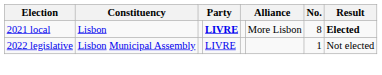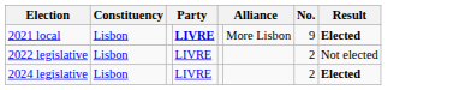 <table class="wikitable" style="text-align:left;">
 <tr>
 <th scope=col>Election</th>
 <th scope=col>Constituency</th>
 <th scope=col colspan="2">Party</th>
 <th scope=col colspan="2">Alliance</th>
 <th scope=col>No.</th>
 <th scope=col>Result</th>
 </tr>
 <tr>
 <td><a href='#'>2021 local</a></td>
 <td><a href='#'>Lisbon</a></td>
 <td></td>
 <td><strong><a href='#'>LIVRE</a></strong></td>
 <td></td>
 <td>More Lisbon</td>
-<td align=right>8</td>
+<td align=right>9</td>
 <td><strong>Elected</strong></td>
 </tr>
 <tr>
 <td><a href='#'>2022 legislative</a></td>
-<td><a href='#'>Lisbon</a> <a href='#'>Municipal Assembly</a></td>
+<td><a href='#'>Lisbon</a></td>
 <td></td>
 <td><a href='#'>LIVRE</a></td>
 <td></td>
 <td></td>
-<td align=right>1</td>
+<td align=right>2</td>
 <td>Not elected</td>
 </tr>
+<tr>
+<td><a href='#'>2024 legislative</a></td>
+<td><a href='#'>Lisbon</a></td>
+<td></td>
+<td><a href='#'>LIVRE</a></td>
+<td></td>
+<td></td>
+<td align=right>2</td>
+<td><strong>Elected</strong></td>
+</tr>
 </table>
